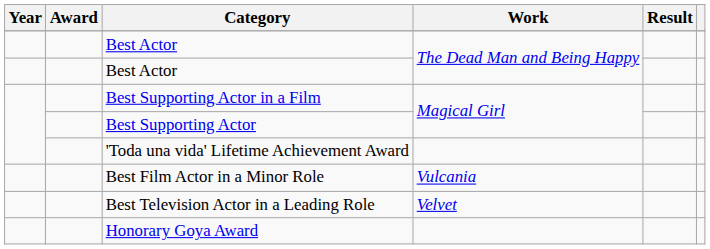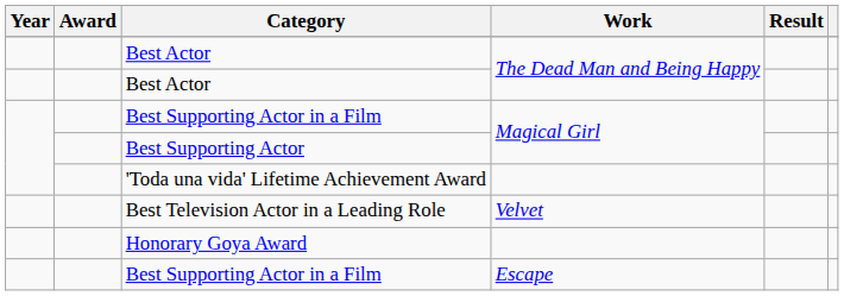 <table class="wikitable sortable plainrowheaders">
 <tr>
 <th>Year</th>
 <th>Award</th>
 <th>Category</th>
 <th>Work</th>
 <th>Result</th>
 <th scope="col" class="unsortable"></th>
 </tr>
 <tr>
 </tr>
 <tr>
 <td></td>
 <td></td>
 <td><a href='#'>Best Actor</a></td>
 <td rowspan = "2"><em><a href='#'>The Dead Man and Being Happy</a></em></td>
 <td></td>
 <td></td>
 </tr>
 <tr>
 <td></td>
 <td></td>
 <td>Best Actor</td>
 <td></td>
 <td></td>
 </tr>
 <tr>
 <td rowspan = "3"></td>
 <td></td>
 <td><a href='#'>Best Supporting Actor in a Film</a></td>
 <td rowspan = "2"><em><a href='#'>Magical Girl</a></em></td>
 <td></td>
 <td></td>
 </tr>
 <tr>
 <td></td>
 <td><a href='#'>Best Supporting Actor</a></td>
 <td></td>
 <td></td>
 </tr>
 <tr>
 <td></td>
 <td>'Toda una vida' Lifetime Achievement Award</td>
 <td></td>
 <td></td>
 <td></td>
 </tr>
 <tr>
 <td></td>
 <td></td>
-<td>Best Film Actor in a Minor Role</td>
-<td><em><a href='#'>Vulcania</a></em></td>
-<td></td>
-<td></td>
-</tr>
-<tr>
-<td></td>
-<td></td>
 <td>Best Television Actor in a Leading Role</td>
 <td><em><a href='#'>Velvet</a></em></td>
 <td></td>
 <td></td>
 </tr>
 <tr>
 <td></td>
 <td></td>
 <td><a href='#'>Honorary Goya Award</a></td>
 <td></td>
 <td></td>
 <td></td>
 </tr>
+<tr>
+<td></td>
+<td></td>
+<td><a href='#'>Best Supporting Actor in a Film</a></td>
+<td><em><a href='#'>Escape</a></em></td>
+<td></td>
+<td></td>
+</tr>
 </table>
